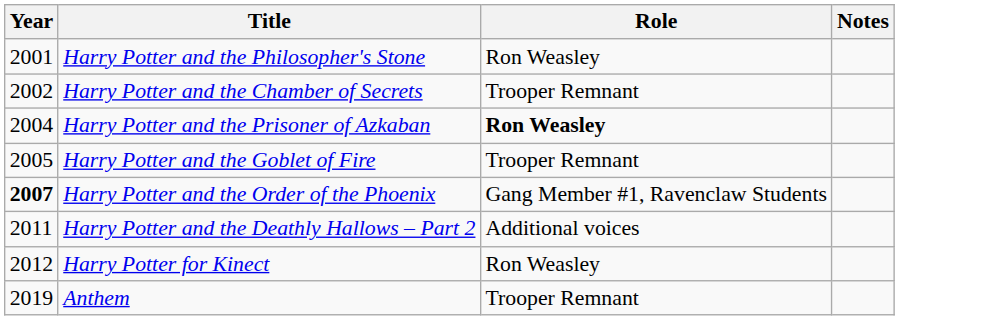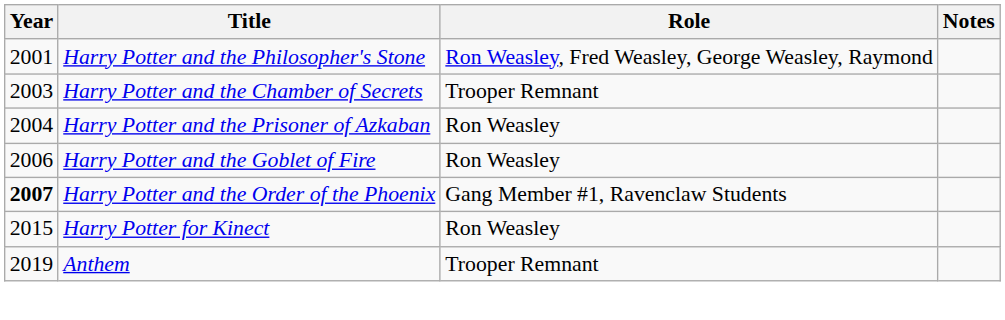 <table class="wikitable">
 <tr>
 <th>Year</th>
 <th>Title</th>
 <th>Role</th>
 <th>Notes</th>
 </tr>
 <tr>
 <td>2001</td>
 <td><em><a href='#'>Harry Potter and the Philosopher's Stone</a></em></td>
-<td>Ron Weasley</td>
+<td><a href='#'>Ron Weasley</a>, Fred Weasley, George Weasley, Raymond</td>
 <td></td>
 </tr>
 <tr>
-<td>2002</td>
+<td>2003</td>
 <td><em><a href='#'>Harry Potter and the Chamber of Secrets</a></em></td>
 <td>Trooper Remnant</td>
 <td></td>
 </tr>
 <tr>
 <td>2004</td>
 <td><em><a href='#'>Harry Potter and the Prisoner of Azkaban</a></em></td>
-<td><strong>Ron Weasley</strong></td>
+<td>Ron Weasley</td>
 <td></td>
 </tr>
 <tr>
-<td>2005</td>
+<td>2006</td>
 <td><em><a href='#'>Harry Potter and the Goblet of Fire</a></em></td>
-<td>Trooper Remnant</td>
+<td>Ron Weasley</td>
 <td></td>
 </tr>
 <tr>
 <td><strong>2007</strong></td>
 <td><em><a href='#'>Harry Potter and the Order of the Phoenix</a></em></td>
 <td>Gang Member #1, Ravenclaw Students</td>
 <td></td>
 </tr>
 <tr>
-<td>2011</td>
-<td><em><a href='#'>Harry Potter and the Deathly Hallows – Part 2</a></em></td>
-<td>Additional voices</td>
-<td></td>
-</tr>
-<tr>
-<td>2012</td>
+<td>2015</td>
 <td><em><a href='#'>Harry Potter for Kinect</a></em></td>
 <td>Ron Weasley</td>
 <td></td>
 </tr>
 <tr>
 <td>2019</td>
 <td><em><a href='#'>Anthem</a></em></td>
 <td>Trooper Remnant</td>
 <td></td>
 </tr>
 </table>
